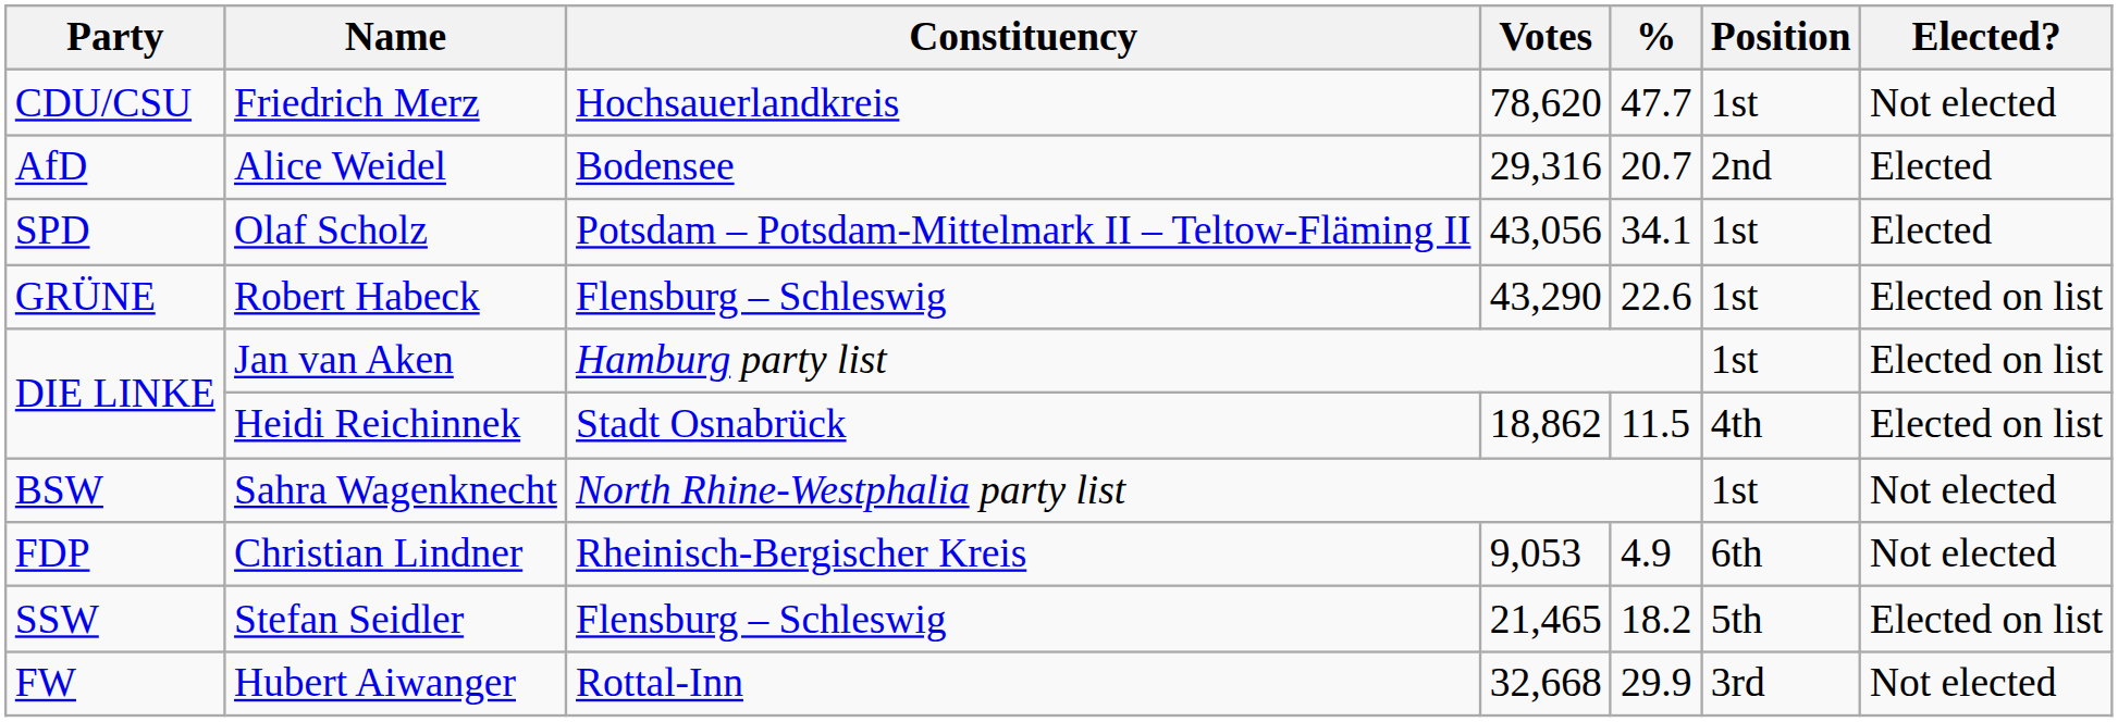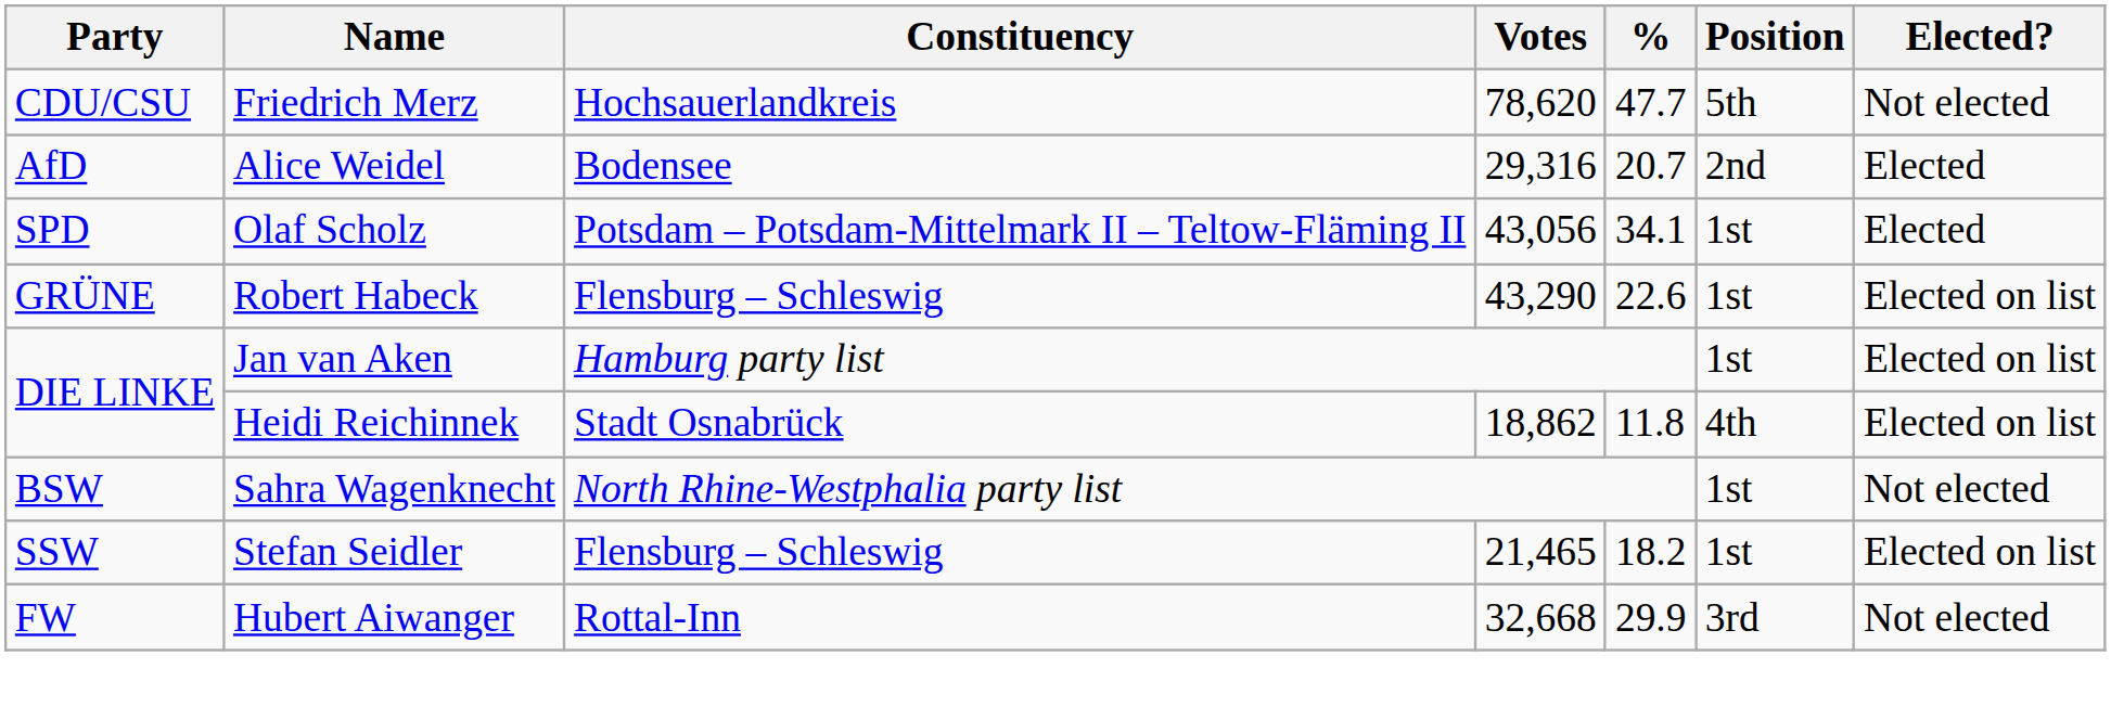 <table class="wikitable">
 <tr>
 <th>Party</th>
 <th>Name</th>
 <th>Constituency</th>
 <th>Votes</th>
 <th>%</th>
 <th>Position</th>
 <th>Elected?</th>
 </tr>
 <tr>
 <td><a href='#'>CDU/CSU</a></td>
 <td><a href='#'>Friedrich Merz</a></td>
 <td><a href='#'>Hochsauerlandkreis</a></td>
 <td>78,620</td>
 <td>47.7</td>
-<td>1st</td>
+<td>5th</td>
 <td>Not elected</td>
 </tr>
 <tr>
 <td><a href='#'>AfD</a></td>
 <td><a href='#'>Alice Weidel</a></td>
 <td><a href='#'>Bodensee</a></td>
 <td>29,316</td>
 <td>20.7</td>
 <td>2nd</td>
 <td>Elected</td>
 </tr>
 <tr>
 <td><a href='#'>SPD</a></td>
 <td><a href='#'>Olaf Scholz</a></td>
 <td><a href='#'>Potsdam – Potsdam-Mittelmark II – Teltow-Fläming II</a></td>
 <td>43,056</td>
 <td>34.1</td>
 <td>1st</td>
 <td>Elected</td>
 </tr>
 <tr>
 <td><a href='#'>GRÜNE</a></td>
 <td><a href='#'>Robert Habeck</a></td>
 <td><a href='#'>Flensburg – Schleswig</a></td>
 <td>43,290</td>
 <td>22.6</td>
 <td>1st</td>
 <td>Elected on list</td>
 </tr>
 <tr>
 <td rowspan="2"><a href='#'>DIE LINKE</a></td>
 <td><a href='#'>Jan van Aken</a></td>
 <td colspan="3"><em><a href='#'>Hamburg</a> party list</em></td>
 <td>1st</td>
 <td>Elected on list</td>
 </tr>
 <tr>
 <td><a href='#'>Heidi Reichinnek</a></td>
 <td><a href='#'>Stadt Osnabrück</a></td>
 <td>18,862</td>
-<td>11.5</td>
+<td>11.8</td>
 <td>4th</td>
 <td>Elected on list</td>
 </tr>
 <tr>
 <td><a href='#'>BSW</a></td>
 <td><a href='#'>Sahra Wagenknecht</a></td>
 <td colspan="3"><em><a href='#'>North Rhine-Westphalia</a> party list</em></td>
 <td>1st</td>
 <td>Not elected</td>
 </tr>
 <tr>
-<td><a href='#'>FDP</a></td>
-<td><a href='#'>Christian Lindner</a></td>
-<td><a href='#'>Rheinisch-Bergischer Kreis</a></td>
-<td>9,053</td>
-<td>4.9</td>
-<td>6th</td>
-<td>Not elected</td>
-</tr>
-<tr>
 <td><a href='#'>SSW</a></td>
 <td><a href='#'>Stefan Seidler</a></td>
 <td><a href='#'>Flensburg – Schleswig</a></td>
 <td>21,465</td>
 <td>18.2</td>
-<td>5th</td>
+<td>1st</td>
 <td>Elected on list</td>
 </tr>
 <tr>
 <td><a href='#'>FW</a></td>
 <td><a href='#'>Hubert Aiwanger</a></td>
 <td><a href='#'>Rottal-Inn</a></td>
 <td>32,668</td>
 <td>29.9</td>
 <td>3rd</td>
 <td>Not elected</td>
 </tr>
 </table>
